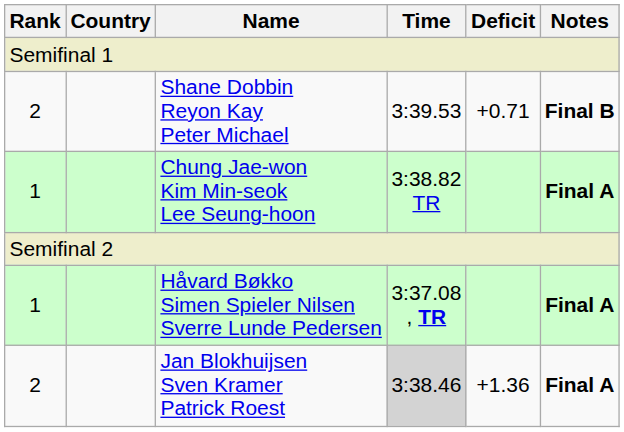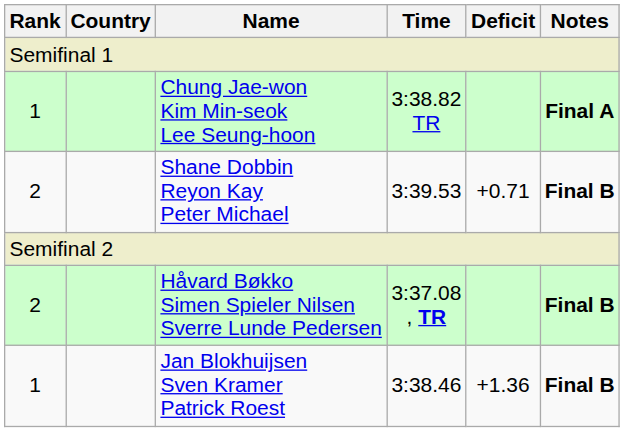 <table class="wikitable" style="text-align:center;">
 <tr>
 <th>Rank</th>
 <th>Country</th>
 <th>Name</th>
 <th>Time</th>
 <th>Deficit</th>
 <th>Notes</th>
 </tr>
 <tr>
 <td colspan="6" align="left" style="background: #eeeecc">Semifinal 1</td>
 </tr>
-<tr>
-<td>2</td>
-<td align=left></td>
-<td align=left><a href='#'>Shane Dobbin</a><br><a href='#'>Reyon Kay</a><br><a href='#'>Peter Michael</a></td>
-<td>3:39.53</td>
-<td>+0.71</td>
-<td><strong>Final B</strong></td>
-</tr>
 <tr bgcolor=ccffcc>
 <td>1</td>
 <td align=left></td>
 <td align=left><a href='#'>Chung Jae-won</a><br><a href='#'>Kim Min-seok</a><br><a href='#'>Lee Seung-hoon</a></td>
 <td>3:38.82<br><a href='#'>TR</a></td>
 <td></td>
 <td><strong>Final A</strong></td>
 </tr>
 <tr>
+<td>2</td>
+<td align=left></td>
+<td align=left><a href='#'>Shane Dobbin</a><br><a href='#'>Reyon Kay</a><br><a href='#'>Peter Michael</a></td>
+<td>3:39.53</td>
+<td>+0.71</td>
+<td><strong>Final B</strong></td>
+</tr>
+<tr>
 <td colspan="6" align="left" style="background: #eeeecc">Semifinal 2</td>
 </tr>
 <tr bgcolor=ccffcc>
-<td>1</td>
+<td>2</td>
 <td align=left></td>
 <td align=left><a href='#'>Håvard Bøkko</a><br><a href='#'>Simen Spieler Nilsen</a><br><a href='#'>Sverre Lunde Pedersen</a></td>
 <td>3:37.08<br>, <strong><a href='#'>TR</a></strong></td>
 <td></td>
-<td><strong>Final A</strong></td>
+<td><strong>Final B</strong></td>
 </tr>
 <tr>
-<td>2</td>
+<td>1</td>
 <td align=left></td>
 <td align=left><a href='#'>Jan Blokhuijsen</a><br><a href='#'>Sven Kramer</a><br><a href='#'>Patrick Roest</a></td>
-<td style="background: lightgrey;">3:38.46</td>
+<td>3:38.46</td>
 <td>+1.36</td>
-<td><strong>Final A</strong></td>
+<td><strong>Final B</strong></td>
 </tr>
 </table>
